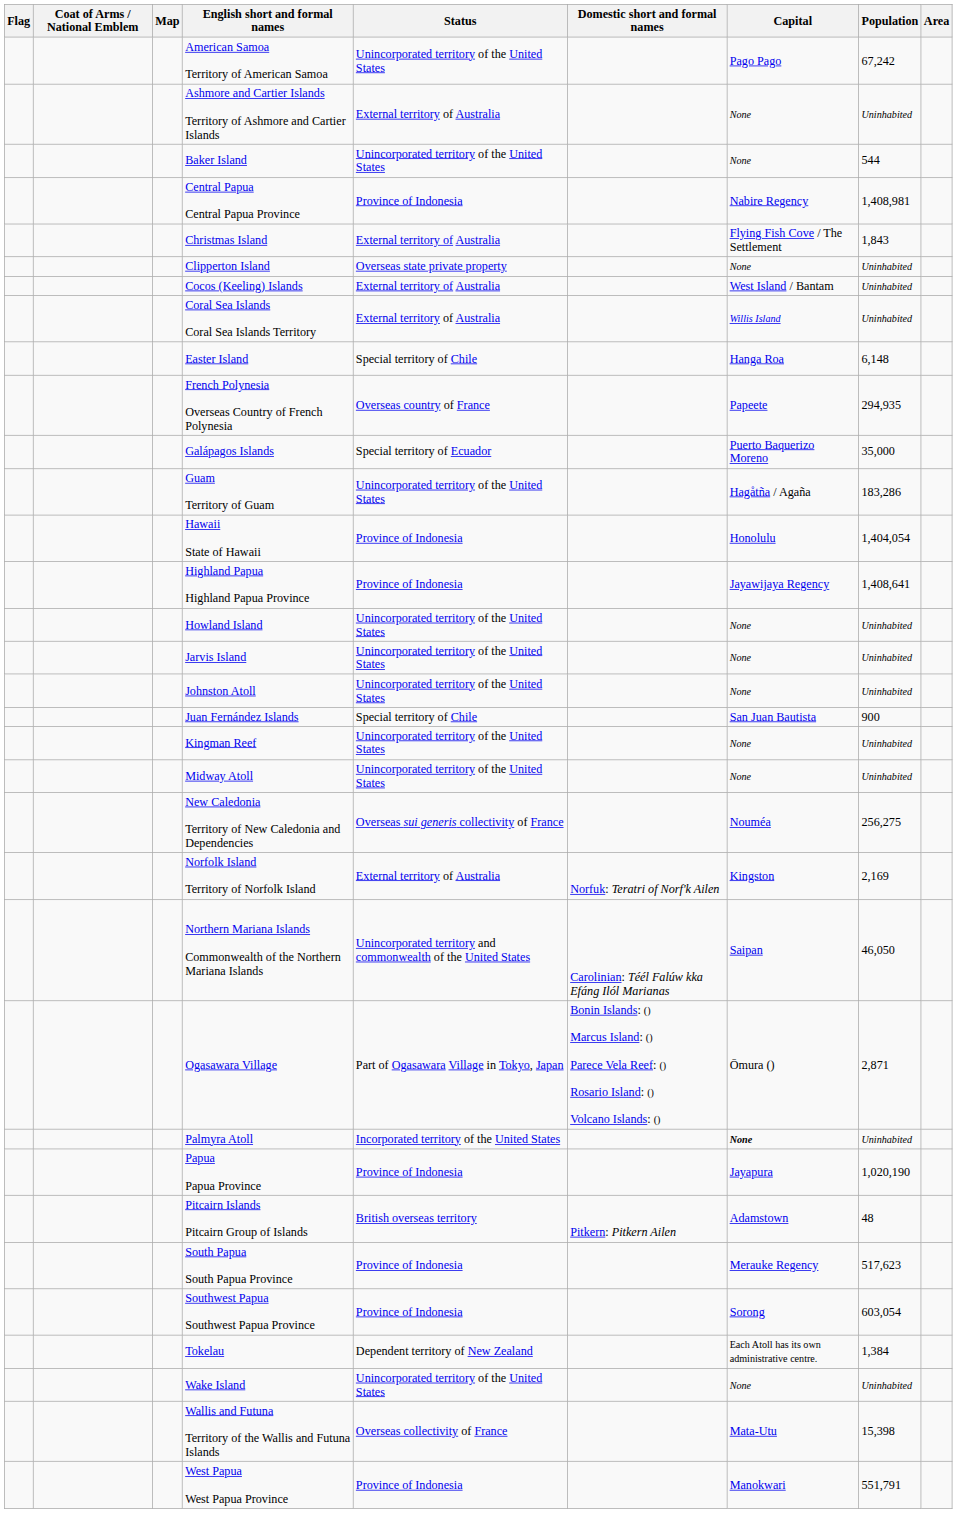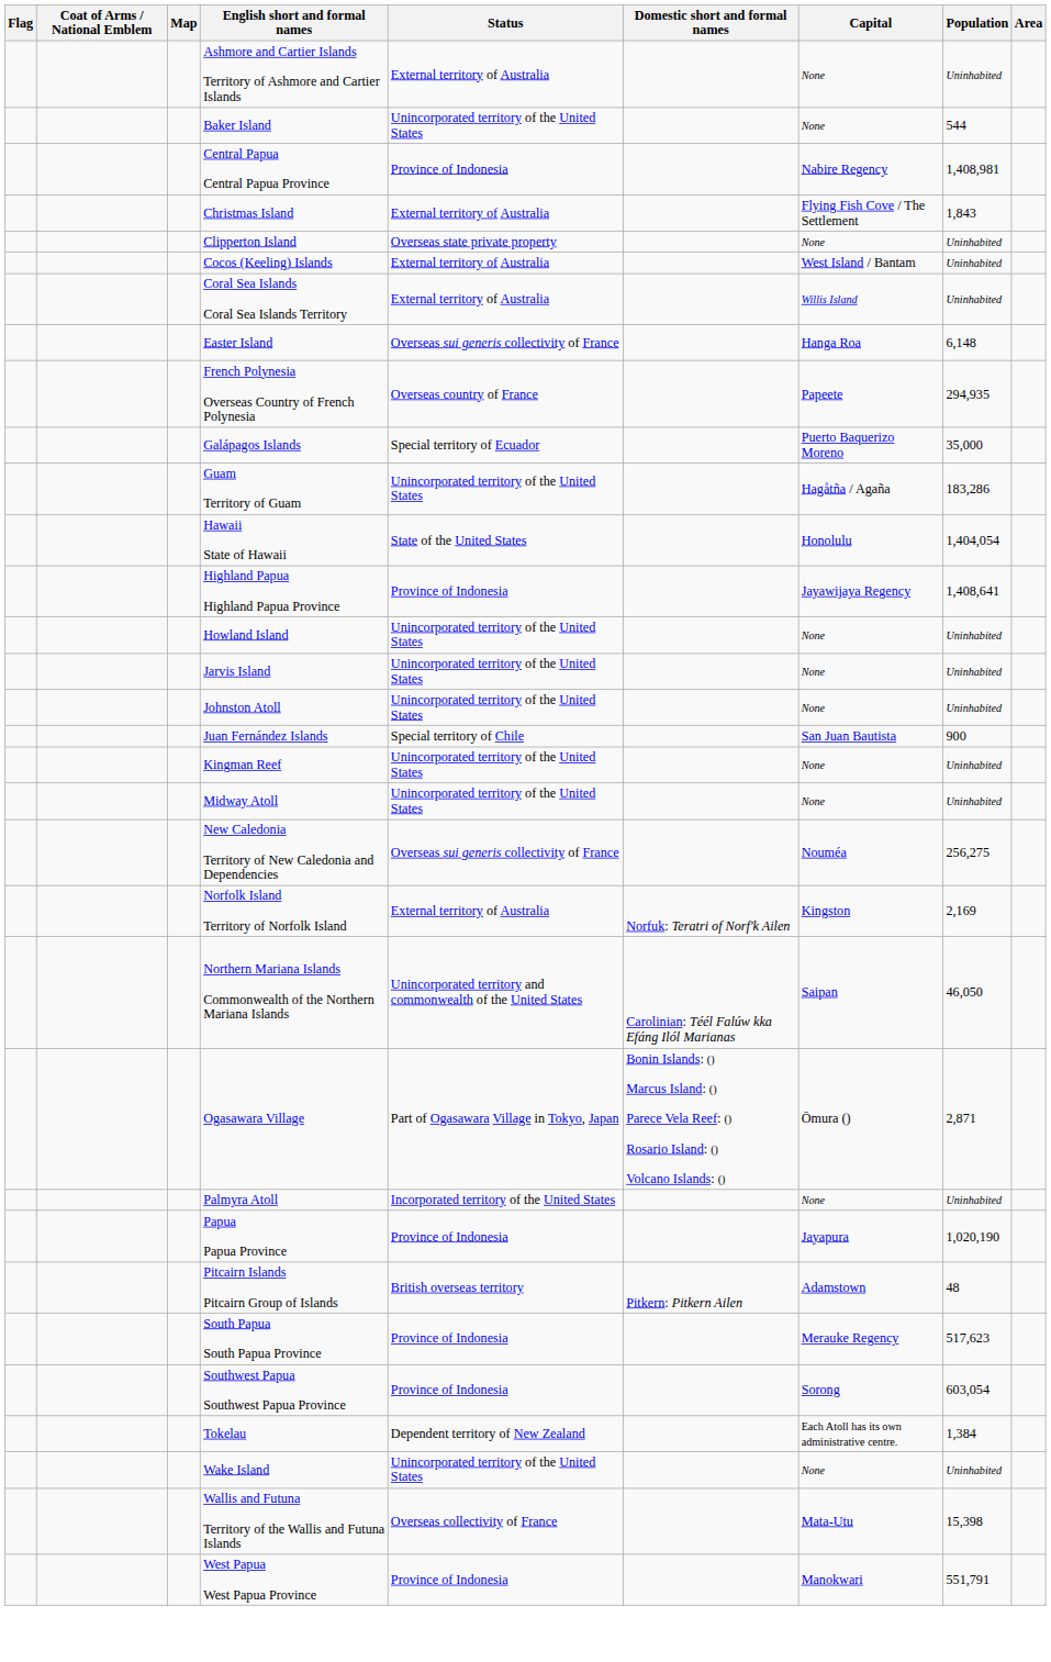 <table class="wikitable sortable">
 <tr>
 <th class="unsortable">Flag</th>
 <th>Coat of Arms / National Emblem</th>
 <th class="unsortable">Map</th>
 <th>English short and formal names</th>
 <th>Status</th>
 <th>Domestic short and formal names</th>
 <th>Capital</th>
 <th data-sort-type=number>Population</th>
 <th>Area</th>
-</tr>
-<tr>
-<td></td>
-<td></td>
-<td></td>
-<td><a href='#'>American Samoa</a><br><br>Territory of American Samoa</td>
-<td><a href='#'>Unincorporated territory</a> of the <a href='#'>United States</a></td>
-<td><br><br></td>
-<td><a href='#'>Pago Pago</a></td>
-<td>67,242</td>
-<td></td>
 </tr>
 <tr>
 <td></td>
 <td></td>
 <td></td>
 <td><a href='#'>Ashmore and Cartier Islands</a><br><br>Territory of Ashmore and Cartier Islands</td>
 <td><a href='#'>External territory</a> of <a href='#'>Australia</a></td>
 <td></td>
 <td><small><em>None</em></small></td>
 <td><small><em>Uninhabited</em></small></td>
 <td></td>
 </tr>
 <tr>
 <td></td>
 <td></td>
 <td></td>
 <td><a href='#'>Baker Island</a></td>
 <td><a href='#'>Unincorporated territory</a> of the <a href='#'>United States</a></td>
 <td></td>
 <td><small><em>None</em></small></td>
 <td>544</td>
 <td></td>
 </tr>
 <tr>
 <td></td>
 <td></td>
 <td></td>
 <td><a href='#'>Central Papua</a><br><br>Central Papua Province</td>
 <td><a href='#'>Province of Indonesia</a></td>
 <td></td>
 <td><a href='#'>Nabire Regency</a></td>
 <td>1,408,981</td>
 <td></td>
 </tr>
 <tr>
 <td></td>
 <td></td>
 <td></td>
 <td><a href='#'>Christmas Island</a></td>
 <td><a href='#'>External territory of</a> <a href='#'>Australia</a></td>
 <td></td>
 <td><a href='#'>Flying Fish Cove</a> / The Settlement</td>
 <td>1,843</td>
 <td></td>
 </tr>
 <tr>
 <td></td>
 <td></td>
 <td></td>
 <td><a href='#'>Clipperton Island</a></td>
 <td><a href='#'>Overseas state private property</a></td>
 <td></td>
 <td><small><em>None</em></small></td>
 <td><small><em>Uninhabited</em></small></td>
 <td></td>
 </tr>
 <tr>
 <td></td>
 <td></td>
 <td></td>
 <td><a href='#'>Cocos (Keeling) Islands</a></td>
 <td><a href='#'>External territory of</a> <a href='#'>Australia</a></td>
 <td></td>
 <td><a href='#'>West Island</a> / Bantam</td>
 <td><small><em>Uninhabited</em></small></td>
 <td></td>
 </tr>
 <tr>
 <td></td>
 <td></td>
 <td></td>
 <td><a href='#'>Coral Sea Islands</a><br><br>Coral Sea Islands Territory</td>
 <td><a href='#'>External territory</a> of <a href='#'>Australia</a></td>
 <td></td>
 <td><small><em><a href='#'>Willis Island</a></em></small></td>
 <td><small><em>Uninhabited</em></small></td>
 <td></td>
 </tr>
 <tr>
 <td></td>
 <td></td>
 <td></td>
 <td><a href='#'>Easter Island</a></td>
-<td>Special territory of <a href='#'>Chile</a></td>
+<td><a href='#'>Overseas <em>sui generis</em> collectivity</a> of <a href='#'>France</a></td>
 <td><br><br></td>
 <td><a href='#'>Hanga Roa</a></td>
 <td>6,148</td>
 <td></td>
 </tr>
 <tr>
 <td></td>
 <td></td>
 <td></td>
 <td><a href='#'>French Polynesia</a><br><br>Overseas Country of French Polynesia</td>
 <td><a href='#'>Overseas country</a> of <a href='#'>France</a></td>
 <td></td>
 <td><a href='#'>Papeete</a></td>
 <td>294,935</td>
 <td></td>
 </tr>
 <tr>
 <td></td>
 <td></td>
 <td></td>
 <td><a href='#'>Galápagos Islands</a></td>
 <td>Special territory of <a href='#'>Ecuador</a></td>
 <td></td>
 <td><a href='#'>Puerto Baquerizo Moreno</a></td>
 <td>35,000</td>
 <td></td>
 </tr>
 <tr>
 <td></td>
 <td></td>
 <td></td>
 <td><a href='#'>Guam</a><br><br>Territory of Guam</td>
 <td><a href='#'>Unincorporated territory</a> of the <a href='#'>United States</a></td>
 <td><br><br></td>
 <td><a href='#'>Hagåtña</a> / Agaña</td>
 <td>183,286</td>
 <td></td>
 </tr>
 <tr>
 <td></td>
 <td></td>
 <td></td>
 <td><a href='#'>Hawaii</a><br><br>State of Hawaii</td>
-<td><a href='#'>Province of Indonesia</a></td>
+<td><a href='#'>State</a> of the <a href='#'>United States</a></td>
 <td><br><br></td>
 <td><a href='#'>Honolulu</a></td>
 <td>1,404,054</td>
 <td></td>
 </tr>
 <tr>
 <td></td>
 <td></td>
 <td></td>
 <td><a href='#'>Highland Papua</a><br><br>Highland Papua Province</td>
 <td><a href='#'>Province of Indonesia</a></td>
 <td></td>
 <td><a href='#'>Jayawijaya Regency</a></td>
 <td>1,408,641</td>
 <td></td>
 </tr>
 <tr>
 <td></td>
 <td></td>
 <td></td>
 <td><a href='#'>Howland Island</a></td>
 <td><a href='#'>Unincorporated territory</a> of the <a href='#'>United States</a></td>
 <td></td>
 <td><small><em>None</em></small></td>
 <td><small><em>Uninhabited</em></small></td>
 <td></td>
 </tr>
 <tr>
 <td></td>
 <td></td>
 <td></td>
 <td><a href='#'>Jarvis Island</a></td>
 <td><a href='#'>Unincorporated territory</a> of the <a href='#'>United States</a></td>
 <td></td>
 <td><small><em>None</em></small></td>
 <td><small><em>Uninhabited</em></small></td>
 <td></td>
 </tr>
 <tr>
 <td></td>
 <td></td>
 <td></td>
 <td><a href='#'>Johnston Atoll</a></td>
 <td><a href='#'>Unincorporated territory</a> of the <a href='#'>United States</a></td>
 <td></td>
 <td><small><em>None</em></small></td>
 <td><small><em>Uninhabited</em></small></td>
 <td></td>
 </tr>
 <tr>
 <td></td>
 <td></td>
 <td></td>
 <td><a href='#'>Juan Fernández Islands</a></td>
 <td>Special territory of <a href='#'>Chile</a></td>
 <td></td>
 <td><a href='#'>San Juan Bautista</a></td>
 <td>900</td>
 <td></td>
 </tr>
 <tr>
 <td></td>
 <td></td>
 <td></td>
 <td><a href='#'>Kingman Reef</a></td>
 <td><a href='#'>Unincorporated territory</a> of the <a href='#'>United States</a></td>
 <td></td>
 <td><small><em>None</em></small></td>
 <td><small><em>Uninhabited</em></small></td>
 <td></td>
 </tr>
 <tr>
 <td></td>
 <td></td>
 <td></td>
 <td><a href='#'>Midway Atoll</a></td>
 <td><a href='#'>Unincorporated territory</a> of the <a href='#'>United States</a></td>
 <td></td>
 <td><small><em>None</em></small></td>
 <td><small><em>Uninhabited</em></small></td>
 <td></td>
 </tr>
 <tr>
 <td><br></td>
 <td></td>
 <td></td>
 <td><a href='#'>New Caledonia</a><br><br>Territory of New Caledonia and Dependencies</td>
 <td><a href='#'>Overseas <em>sui generis</em> collectivity</a> of <a href='#'>France</a></td>
 <td></td>
 <td><a href='#'>Nouméa</a></td>
 <td>256,275</td>
 <td></td>
 </tr>
 <tr>
 <td></td>
 <td></td>
 <td></td>
 <td><a href='#'>Norfolk Island</a><br><br>Territory of Norfolk Island</td>
 <td><a href='#'>External territory</a> of <a href='#'>Australia</a></td>
 <td><br><br><a href='#'>Norfuk</a>: <em>Teratri of Norf'k Ailen</em></td>
 <td><a href='#'>Kingston</a></td>
 <td>2,169</td>
 <td></td>
 </tr>
 <tr>
 <td></td>
 <td></td>
 <td></td>
 <td><a href='#'>Northern Mariana Islands</a><br><br>Commonwealth of the Northern Mariana Islands</td>
 <td><a href='#'>Unincorporated territory</a> and <a href='#'>commonwealth</a> of the <a href='#'>United States</a></td>
 <td><br><br><br><br><br><a href='#'>Carolinian</a>: <em>Téél Falúw kka Efáng Ilól Marianas</em></td>
 <td><a href='#'>Saipan</a></td>
 <td>46,050</td>
 <td></td>
 </tr>
 <tr>
 <td></td>
 <td></td>
 <td></td>
 <td><a href='#'>Ogasawara Village</a></td>
 <td>Part of <a href='#'>Ogasawara</a> <a href='#'>Village</a> in <a href='#'>Tokyo</a>, <a href='#'>Japan</a></td>
 <td><a href='#'>Bonin Islands</a>:  <small>(<em></em>)</small><br><br><a href='#'>Marcus Island</a>:  <small>(<em></em>)</small><br><br><a href='#'>Parece Vela Reef</a>:  <small>(<em></em>)</small><br><br><a href='#'>Rosario Island</a>:  <small>(<em></em>)</small><br><br><a href='#'>Volcano Islands</a>:  <small>(<em></em>)</small></td>
 <td>Ōmura ()</td>
 <td>2,871</td>
 <td></td>
 </tr>
 <tr>
 <td></td>
 <td></td>
 <td></td>
 <td><a href='#'>Palmyra Atoll</a></td>
 <td><a href='#'>Incorporated territory</a> of the <a href='#'>United States</a></td>
 <td></td>
-<td><strong><small><em>None</em></small></strong></td>
+<td><small><em>None</em></small></td>
 <td><small><em>Uninhabited</em></small></td>
 <td></td>
 </tr>
 <tr>
 <td></td>
 <td></td>
 <td></td>
 <td><a href='#'>Papua</a><br><br>Papua Province</td>
 <td><a href='#'>Province of Indonesia</a></td>
 <td></td>
 <td><a href='#'>Jayapura</a></td>
 <td>1,020,190</td>
 <td></td>
 </tr>
 <tr>
 <td></td>
 <td></td>
 <td></td>
 <td><a href='#'>Pitcairn Islands</a><br><br>Pitcairn Group of Islands</td>
 <td><a href='#'>British overseas territory</a></td>
 <td><br><br><a href='#'>Pitkern</a>: <em>Pitkern Ailen</em></td>
 <td><a href='#'>Adamstown</a></td>
 <td>48</td>
 <td></td>
 </tr>
 <tr>
 <td></td>
 <td></td>
 <td></td>
 <td><a href='#'>South Papua</a><br><br>South Papua Province</td>
 <td><a href='#'>Province of Indonesia</a></td>
 <td></td>
 <td><a href='#'>Merauke Regency</a></td>
 <td>517,623</td>
 <td></td>
 </tr>
 <tr>
 <td></td>
 <td></td>
 <td></td>
 <td><a href='#'>Southwest Papua</a><br><br>Southwest Papua Province</td>
 <td><a href='#'>Province of Indonesia</a></td>
 <td></td>
 <td><a href='#'>Sorong</a></td>
 <td>603,054</td>
 <td></td>
 </tr>
 <tr>
 <td></td>
 <td></td>
 <td></td>
 <td><a href='#'>Tokelau</a></td>
 <td>Dependent territory of <a href='#'>New Zealand</a></td>
 <td><br><br></td>
 <td><small>Each Atoll has its own administrative centre.</small></td>
 <td>1,384</td>
 <td></td>
 </tr>
 <tr>
 <td></td>
 <td></td>
 <td></td>
 <td><a href='#'>Wake Island</a></td>
 <td><a href='#'>Unincorporated territory</a> of the <a href='#'>United States</a></td>
 <td></td>
 <td><small><em>None</em></small></td>
 <td><small><em>Uninhabited</em></small></td>
 <td></td>
 </tr>
 <tr>
 <td></td>
 <td></td>
 <td></td>
 <td><a href='#'>Wallis and Futuna</a><br><br>Territory of the Wallis and Futuna Islands</td>
 <td><a href='#'>Overseas collectivity</a> of <a href='#'>France</a></td>
 <td></td>
 <td><a href='#'>Mata-Utu</a></td>
 <td>15,398</td>
 <td></td>
 </tr>
 <tr>
 <td></td>
 <td></td>
 <td></td>
 <td><a href='#'>West Papua</a><br><br>West Papua Province</td>
 <td><a href='#'>Province of Indonesia</a></td>
 <td></td>
 <td><a href='#'>Manokwari</a></td>
 <td>551,791</td>
 <td></td>
 </tr>
 </table>
